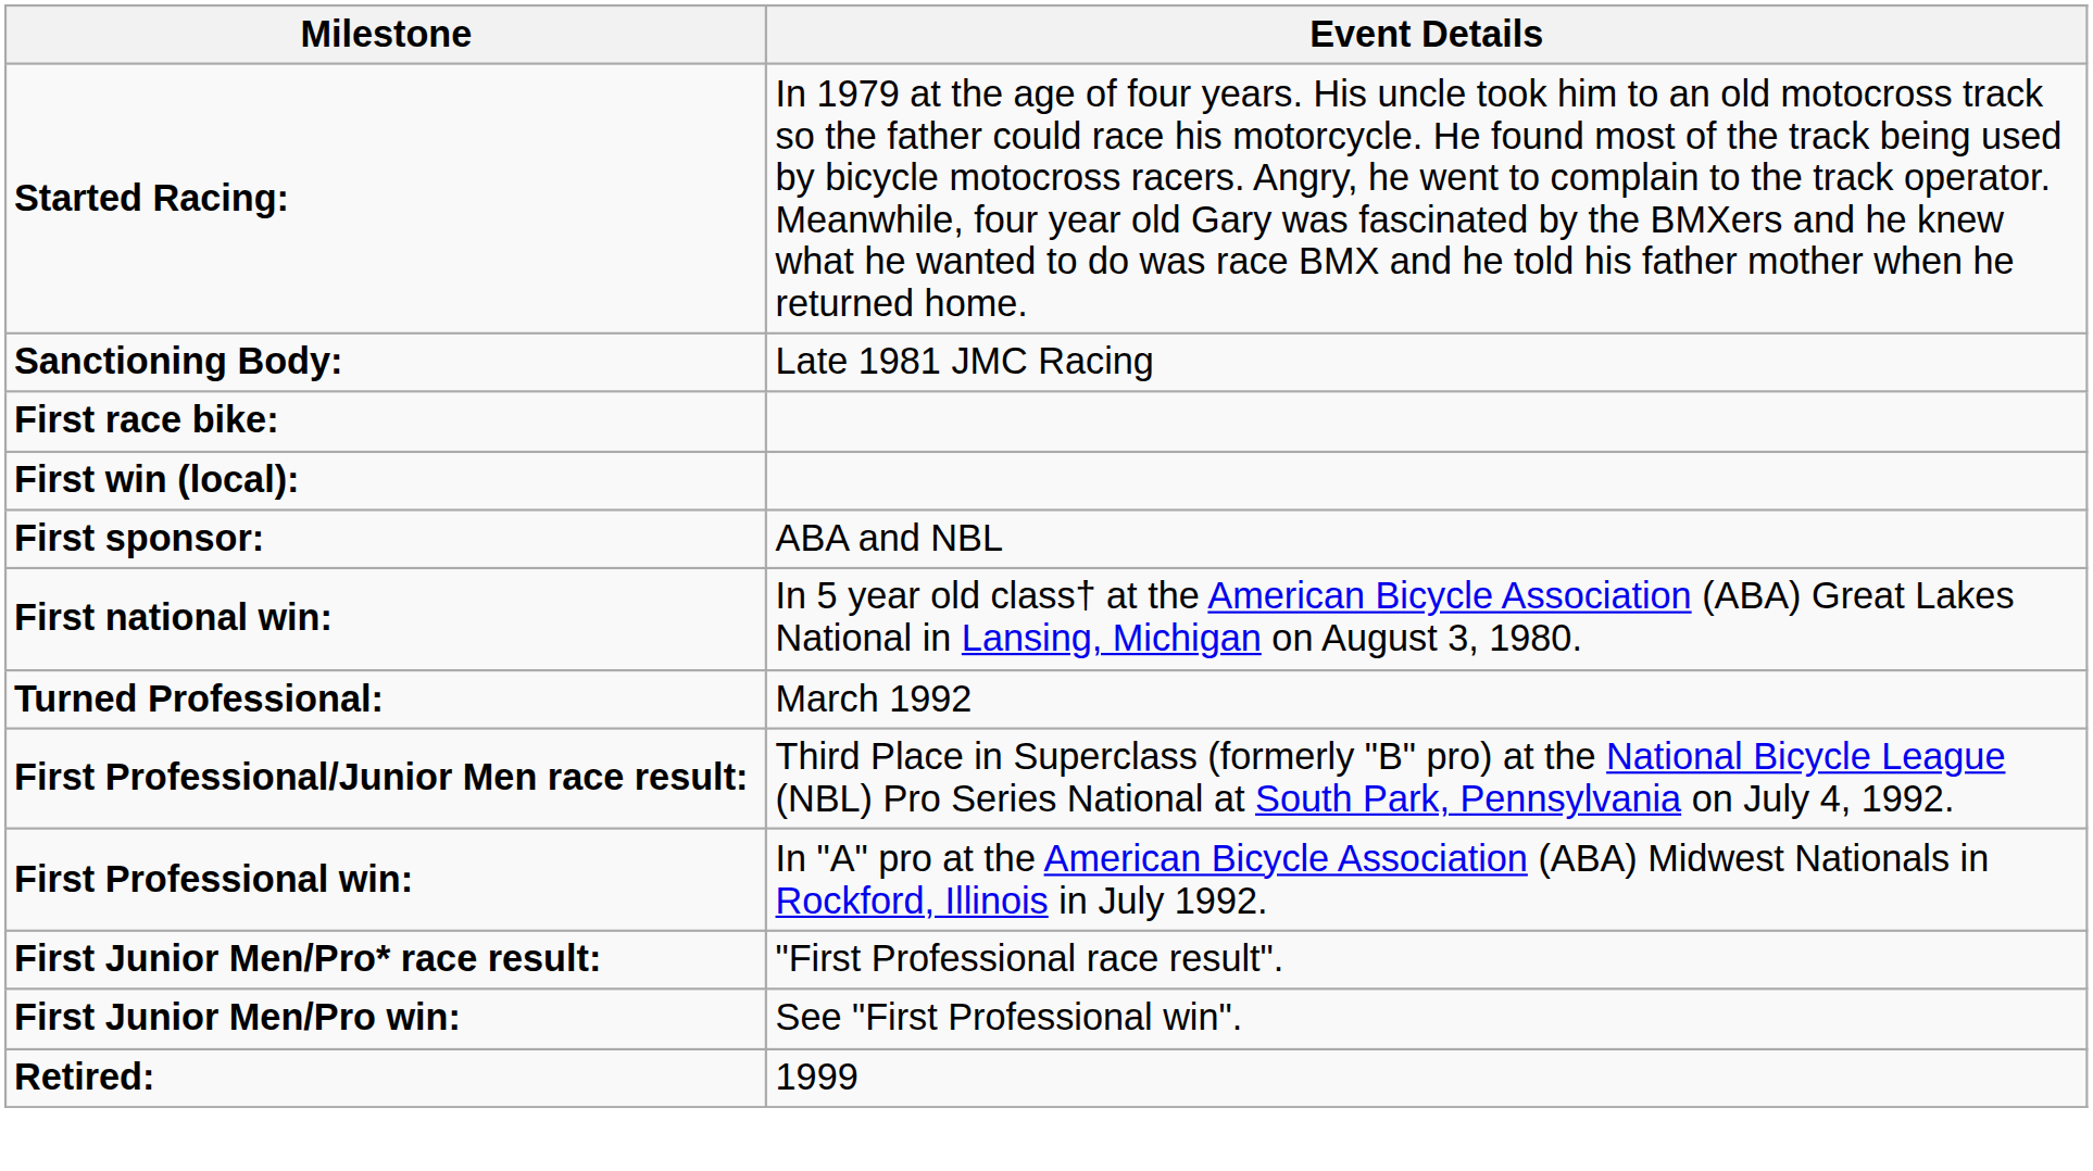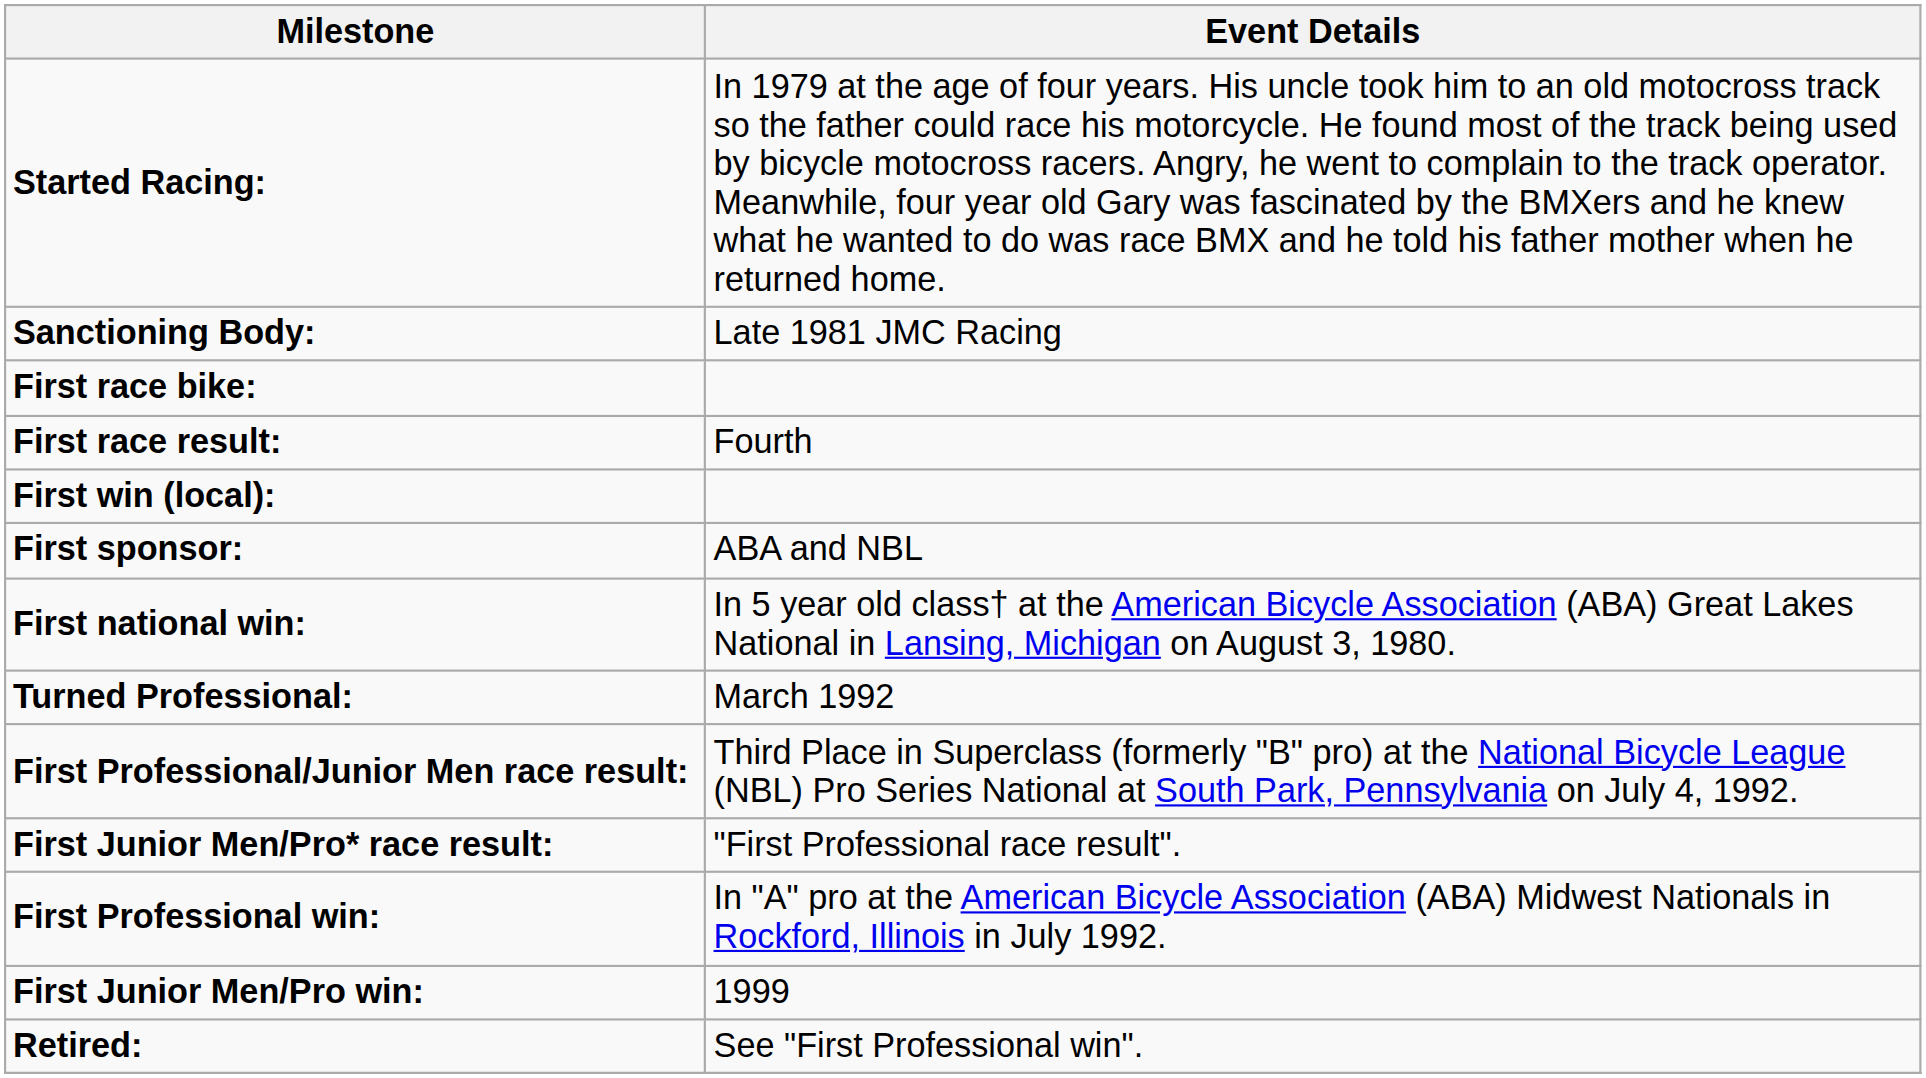 <table class="sortable wikitable">
 <tr>
 <th style="width:20em">Milestone</th>
 <th style="width:35em">Event Details</th>
 </tr>
 <tr>
 <td><strong>Started Racing:</strong></td>
 <td>In 1979 at the age of four years. His uncle took him to an old motocross track so the father could race his motorcycle. He found most of the track being used by bicycle motocross racers. Angry, he went to complain to the track operator. Meanwhile, four year old Gary was fascinated by the BMXers and he knew what he wanted to do was race BMX and he told his father mother when he returned home.</td>
 </tr>
 <tr>
 <td><strong>Sanctioning Body:</strong></td>
 <td>Late 1981 JMC Racing</td>
 </tr>
 <tr>
 <td><strong>First race bike:</strong></td>
 <td></td>
+</tr>
+<tr>
+<td><strong>First race result:</strong></td>
+<td>Fourth</td>
 </tr>
 <tr>
 <td><strong>First win (local):</strong></td>
 <td></td>
 </tr>
 <tr>
 <td><strong>First sponsor:</strong></td>
 <td>ABA and NBL</td>
 </tr>
 <tr>
 <td><strong>First national win:</strong></td>
 <td>In 5 year old class† at the <a href='#'>American Bicycle Association</a> (ABA) Great Lakes National in <a href='#'>Lansing, Michigan</a> on August 3, 1980.</td>
 </tr>
 <tr>
 <td><strong>Turned Professional:</strong></td>
 <td>March 1992</td>
 </tr>
 <tr>
 <td><strong>First Professional/Junior Men race result:</strong></td>
 <td>Third Place in Superclass (formerly "B" pro) at the <a href='#'>National Bicycle League</a> (NBL) Pro Series National at <a href='#'>South Park, Pennsylvania</a> on July 4, 1992.</td>
 </tr>
 <tr>
+<td><strong>First Junior Men/Pro* race result:</strong></td>
+<td>"First Professional race result".</td>
+</tr>
+<tr>
 <td><strong>First Professional win:</strong></td>
 <td>In "A" pro at the <a href='#'>American Bicycle Association</a> (ABA) Midwest Nationals in <a href='#'>Rockford, Illinois</a> in July 1992.</td>
 </tr>
 <tr>
-<td><strong>First Junior Men/Pro* race result:</strong></td>
-<td>"First Professional race result".</td>
-</tr>
-<tr>
 <td><strong>First Junior Men/Pro win:</strong></td>
-<td>See "First Professional win".  </td>
+<td>1999</td>
 </tr>
 <tr>
 <td><strong>Retired:</strong></td>
-<td>1999</td>
+<td>See "First Professional win".  </td>
 </tr>
 <tr>
 </tr>
 </table>
